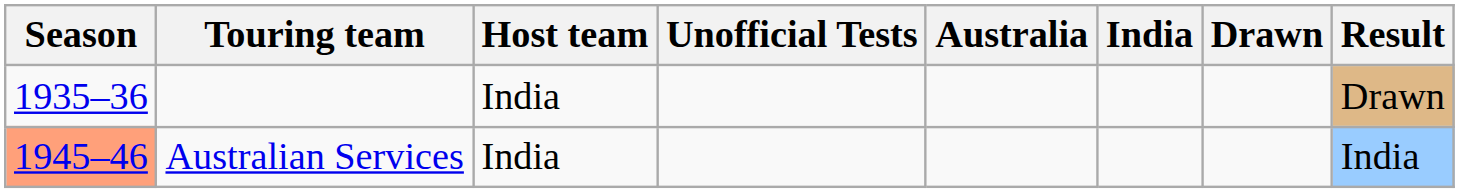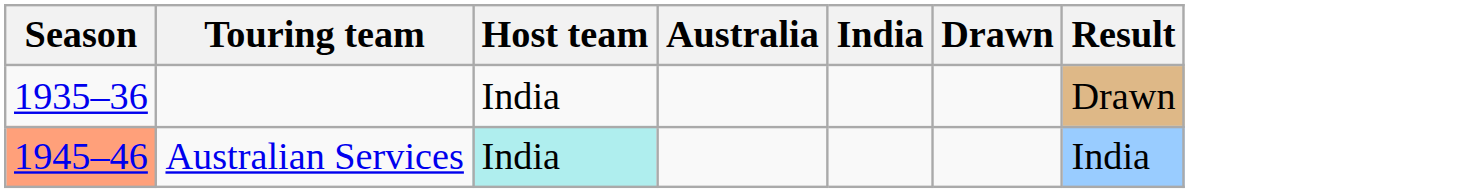 <table class="wikitable sortable">
 <tr>
 <th scope="col">Season</th>
 <th scope="col">Touring team</th>
 <th scope="col">Host team</th>
-<th scope="col">Unofficial Tests</th>
 <th scope="col">Australia</th>
 <th scope="col">India</th>
 <th scope="col">Drawn</th>
 <th scope="col" class="unsortable">Result</th>
 </tr>
 <tr>
 <td><a href='#'>1935–36</a></td>
 <td></td>
 <td>India</td>
 <td></td>
 <td></td>
 <td></td>
-<td></td>
 <td bgcolor="#deb887">Drawn</td>
 </tr>
 <tr>
 <td style="background: lightsalmon;"><a href='#'>1945–46</a></td>
 <td> <a href='#'>Australian Services</a></td>
-<td>India</td>
-<td></td>
+<td style="background: paleturquoise;">India</td>
 <td></td>
 <td></td>
 <td></td>
 <td bgcolor="#99ccff">India</td>
 </tr>
 </table>
